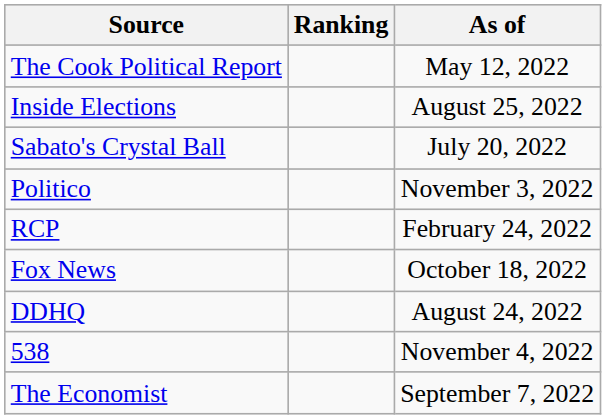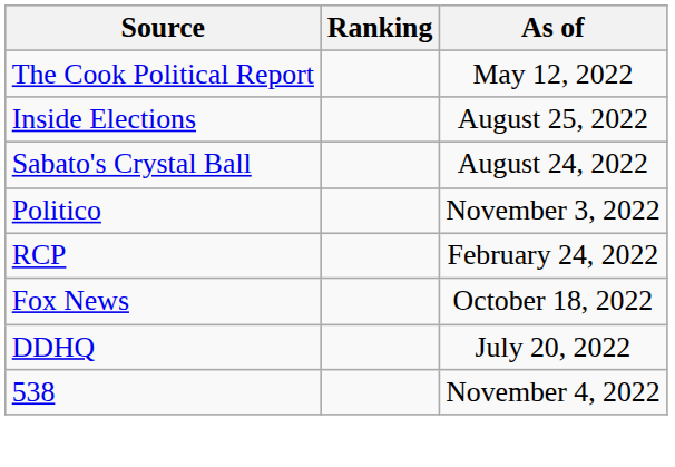 <table class="wikitable" style="text-align:center">
 <tr>
 <th>Source</th>
 <th>Ranking</th>
 <th>As of</th>
 </tr>
 <tr>
 <td align=left><a href='#'>The Cook Political Report</a></td>
 <td></td>
 <td>May 12, 2022</td>
 </tr>
 <tr>
 <td align=left><a href='#'>Inside Elections</a></td>
 <td></td>
 <td>August 25, 2022</td>
 </tr>
 <tr>
 <td align=left><a href='#'>Sabato's Crystal Ball</a></td>
 <td></td>
-<td>July 20, 2022</td>
+<td>August 24, 2022</td>
 </tr>
 <tr>
 <td align="left"><a href='#'>Politico</a></td>
 <td></td>
 <td>November 3, 2022</td>
 </tr>
 <tr>
 <td align="left"><a href='#'>RCP</a></td>
 <td></td>
 <td>February 24, 2022</td>
 </tr>
 <tr>
 <td align=left><a href='#'>Fox News</a></td>
 <td></td>
 <td>October 18, 2022</td>
 </tr>
 <tr>
 <td align="left"><a href='#'>DDHQ</a></td>
 <td></td>
-<td>August 24, 2022</td>
+<td>July 20, 2022</td>
 </tr>
 <tr>
 <td align="left"><a href='#'>538</a></td>
 <td></td>
 <td>November 4, 2022</td>
 </tr>
-<tr>
-<td align="left"><a href='#'>The Economist</a></td>
-<td></td>
-<td>September 7, 2022</td>
-</tr>
 </table>
